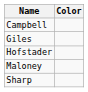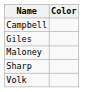 <table class="wikitable">
 <tr>
 <th>Name</th>
 <th>Color</th>
 </tr>
 <tr>
 <td>Campbell</td>
 <td></td>
 </tr>
 <tr>
 <td>Giles</td>
 <td></td>
 </tr>
 <tr>
-<td>Hofstader</td>
-<td></td>
-</tr>
-<tr>
 <td>Maloney</td>
 <td></td>
 </tr>
 <tr>
 <td>Sharp</td>
 <td></td>
 </tr>
+<tr>
+<td>Volk</td>
+<td></td>
+</tr>
 </table>
